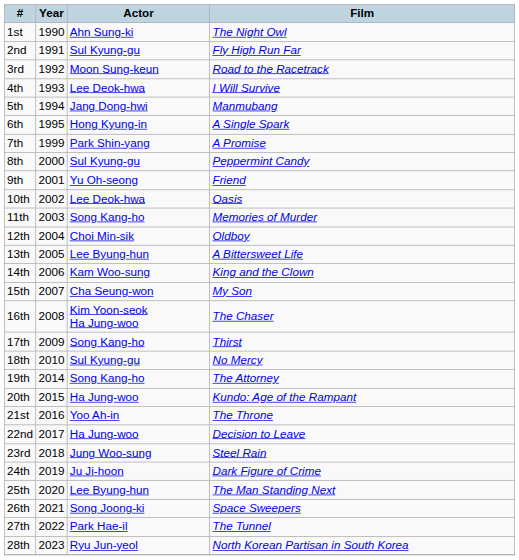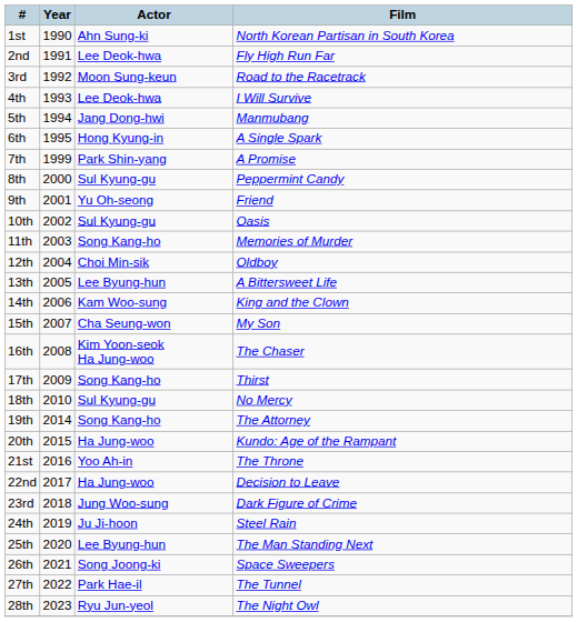 <table class="wikitable" style="width:700px">
 <tr>
 <th style="background:#BED5E1; width:10px">#</th>
 <th style="background:#BED5E1; width:10px">Year</th>
 <th style="background:#BED5E1;">Actor</th>
 <th style="background:#BED5E1;">Film</th>
 </tr>
 <tr>
 <td>1st</td>
 <td>1990</td>
 <td><a href='#'>Ahn Sung-ki</a></td>
-<td><em><a href='#'>The Night Owl</a></em></td>
+<td><em><a href='#'>North Korean Partisan in South Korea</a></em></td>
 </tr>
 <tr>
 <td>2nd</td>
 <td>1991</td>
-<td><a href='#'>Sul Kyung-gu</a></td>
+<td><a href='#'>Lee Deok-hwa</a></td>
 <td><em><a href='#'>Fly High Run Far</a></em></td>
 </tr>
 <tr>
 <td>3rd</td>
 <td>1992</td>
 <td><a href='#'>Moon Sung-keun</a></td>
 <td><em><a href='#'>Road to the Racetrack</a></em></td>
 </tr>
 <tr>
 <td>4th</td>
 <td>1993</td>
 <td><a href='#'>Lee Deok-hwa</a></td>
 <td><em><a href='#'>I Will Survive</a></em></td>
 </tr>
 <tr>
 <td>5th</td>
 <td>1994</td>
 <td><a href='#'>Jang Dong-hwi</a></td>
 <td><em><a href='#'>Manmubang</a></em></td>
 </tr>
 <tr>
 <td>6th</td>
 <td>1995</td>
 <td><a href='#'>Hong Kyung-in</a></td>
 <td><em><a href='#'>A Single Spark</a></em></td>
 </tr>
 <tr>
 <td>7th</td>
 <td>1999</td>
 <td><a href='#'>Park Shin-yang</a></td>
 <td><em><a href='#'>A Promise</a></em></td>
 </tr>
 <tr>
 <td>8th</td>
 <td>2000</td>
 <td><a href='#'>Sul Kyung-gu</a></td>
 <td><em><a href='#'>Peppermint Candy</a></em></td>
 </tr>
 <tr>
 <td>9th</td>
 <td>2001</td>
 <td><a href='#'>Yu Oh-seong</a></td>
 <td><em><a href='#'>Friend</a></em></td>
 </tr>
 <tr>
 <td>10th</td>
 <td>2002</td>
-<td><a href='#'>Lee Deok-hwa</a></td>
+<td><a href='#'>Sul Kyung-gu</a></td>
 <td><em><a href='#'>Oasis</a></em></td>
 </tr>
 <tr>
 <td>11th</td>
 <td>2003</td>
 <td><a href='#'>Song Kang-ho</a></td>
 <td><em><a href='#'>Memories of Murder</a></em></td>
 </tr>
 <tr>
 <td>12th</td>
 <td>2004</td>
 <td><a href='#'>Choi Min-sik</a></td>
 <td><em><a href='#'>Oldboy</a></em></td>
 </tr>
 <tr>
 <td>13th</td>
 <td>2005</td>
 <td><a href='#'>Lee Byung-hun</a></td>
 <td><em><a href='#'>A Bittersweet Life</a></em></td>
 </tr>
 <tr>
 <td>14th</td>
 <td>2006</td>
 <td><a href='#'>Kam Woo-sung</a></td>
 <td><em><a href='#'>King and the Clown</a></em></td>
 </tr>
 <tr>
 <td>15th</td>
 <td>2007</td>
 <td><a href='#'>Cha Seung-won</a></td>
 <td><em><a href='#'>My Son</a></em></td>
 </tr>
 <tr>
 <td>16th</td>
 <td>2008</td>
 <td><a href='#'>Kim Yoon-seok</a> <br> <a href='#'>Ha Jung-woo</a></td>
 <td><em><a href='#'>The Chaser</a></em></td>
 </tr>
 <tr>
 <td>17th</td>
 <td>2009</td>
 <td><a href='#'>Song Kang-ho</a></td>
 <td><em><a href='#'>Thirst</a></em></td>
 </tr>
 <tr>
 <td>18th</td>
 <td>2010</td>
 <td><a href='#'>Sul Kyung-gu</a></td>
 <td><em><a href='#'>No Mercy</a></em></td>
 </tr>
 <tr>
 <td>19th</td>
 <td>2014</td>
 <td><a href='#'>Song Kang-ho</a></td>
 <td><em><a href='#'>The Attorney</a></em></td>
 </tr>
 <tr>
 <td>20th</td>
 <td>2015</td>
 <td><a href='#'>Ha Jung-woo</a></td>
 <td><em><a href='#'>Kundo: Age of the Rampant</a></em></td>
 </tr>
 <tr>
 <td>21st</td>
 <td>2016</td>
 <td><a href='#'>Yoo Ah-in</a></td>
 <td><em><a href='#'>The Throne</a></em></td>
 </tr>
 <tr>
 <td>22nd</td>
 <td>2017</td>
 <td><a href='#'>Ha Jung-woo</a></td>
 <td><em><a href='#'>Decision to Leave</a></em></td>
 </tr>
 <tr>
 <td>23rd</td>
 <td>2018</td>
 <td><a href='#'>Jung Woo-sung</a></td>
-<td><em><a href='#'>Steel Rain</a></em></td>
+<td><em><a href='#'>Dark Figure of Crime</a></em></td>
 </tr>
 <tr>
 <td>24th</td>
 <td>2019</td>
 <td><a href='#'>Ju Ji-hoon</a></td>
-<td><em><a href='#'>Dark Figure of Crime</a></em></td>
+<td><em><a href='#'>Steel Rain</a></em></td>
 </tr>
 <tr>
 <td>25th</td>
 <td>2020</td>
 <td><a href='#'>Lee Byung-hun</a></td>
 <td><em><a href='#'>The Man Standing Next</a></em></td>
 </tr>
 <tr>
 <td>26th</td>
 <td>2021</td>
 <td><a href='#'>Song Joong-ki</a></td>
 <td><em><a href='#'>Space Sweepers</a></em></td>
 </tr>
 <tr>
 <td>27th</td>
 <td>2022</td>
 <td><a href='#'>Park Hae-il</a></td>
 <td><em><a href='#'>The Tunnel</a></em></td>
 </tr>
 <tr>
 <td>28th</td>
 <td>2023</td>
 <td><a href='#'>Ryu Jun-yeol</a></td>
-<td><em><a href='#'>North Korean Partisan in South Korea</a></em></td>
+<td><em><a href='#'>The Night Owl</a></em></td>
 </tr>
 <tr>
 </tr>
 </table>
